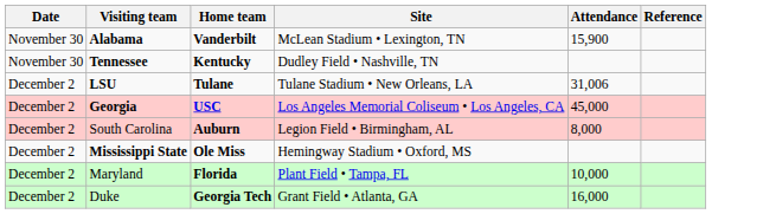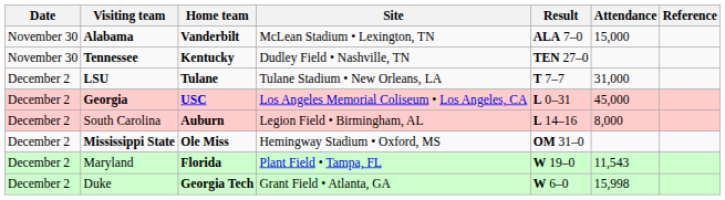 <table class="wikitable" style="font-size:95%;">
 <tr>
 <th>Date</th>
 <th>Visiting team</th>
 <th>Home team</th>
 <th>Site</th>
+<th>Result</th>
 <th>Attendance</th>
 <th class="unsortable">Reference</th>
 </tr>
 <tr bgcolor=>
 <td>November 30</td>
 <td><strong>Alabama</strong></td>
 <td><strong>Vanderbilt</strong></td>
 <td>McLean Stadium • Lexington, TN</td>
-<td>15,900</td>
+<td><strong>ALA</strong> 7–0</td>
+<td>15,000</td>
 <td></td>
 </tr>
 <tr bgcolor=>
 <td>November 30</td>
 <td><strong>Tennessee</strong></td>
 <td><strong>Kentucky</strong></td>
 <td>Dudley Field • Nashville, TN</td>
+<td><strong>TEN</strong> 27–0</td>
 <td></td>
 <td></td>
 </tr>
 <tr bgcolor=>
 <td>December 2</td>
 <td><strong>LSU</strong></td>
 <td><strong>Tulane</strong></td>
 <td>Tulane Stadium • New Orleans, LA</td>
-<td>31,006</td>
+<td><strong>T</strong> 7–7</td>
+<td>31,000</td>
 <td></td>
 </tr>
 <tr bgcolor=ffcccc>
 <td>December 2</td>
 <td><strong>Georgia</strong></td>
 <td><strong><a href='#'>USC</a></strong></td>
 <td><a href='#'>Los Angeles Memorial Coliseum</a> • <a href='#'>Los Angeles, CA</a></td>
+<td><strong>L</strong> 0–31</td>
 <td>45,000</td>
 <td></td>
 </tr>
 <tr bgcolor=ffcccc>
 <td>December 2</td>
 <td>South Carolina</td>
 <td><strong>Auburn</strong></td>
 <td>Legion Field • Birmingham, AL</td>
+<td><strong>L</strong> 14–16</td>
 <td>8,000</td>
 <td></td>
 </tr>
 <tr bgcolor=>
 <td>December 2</td>
 <td><strong>Mississippi State</strong></td>
 <td><strong>Ole Miss</strong></td>
 <td>Hemingway Stadium • Oxford, MS</td>
+<td><strong>OM</strong> 31–0</td>
 <td></td>
 <td></td>
 </tr>
 <tr bgcolor=ccffcc>
 <td>December 2</td>
 <td>Maryland</td>
 <td><strong>Florida</strong></td>
 <td><a href='#'>Plant Field</a> • <a href='#'>Tampa, FL</a></td>
-<td>10,000</td>
+<td><strong>W</strong> 19–0</td>
+<td>11,543</td>
 <td></td>
 </tr>
 <tr bgcolor=ccffcc>
 <td>December 2</td>
 <td>Duke</td>
 <td><strong>Georgia Tech</strong></td>
 <td>Grant Field • Atlanta, GA</td>
-<td>16,000</td>
+<td><strong>W</strong> 6–0</td>
+<td>15,998</td>
 <td></td>
 </tr>
 </table>
